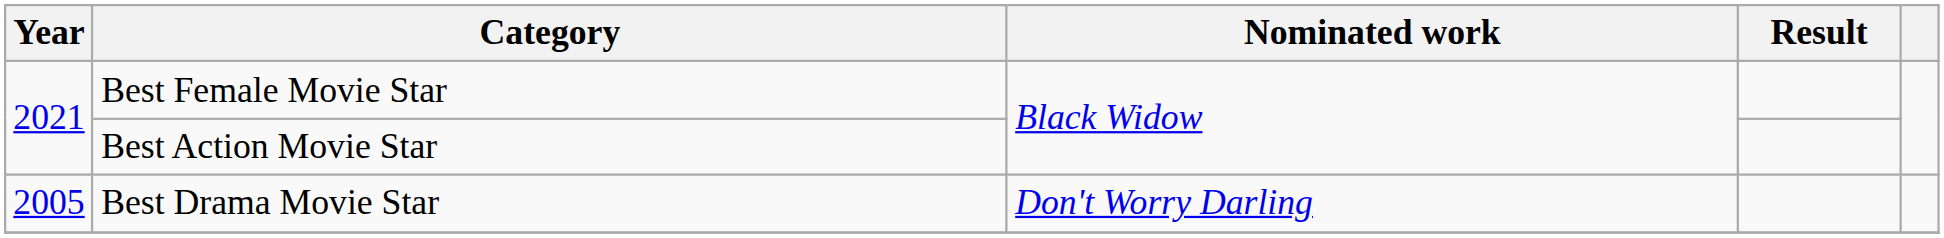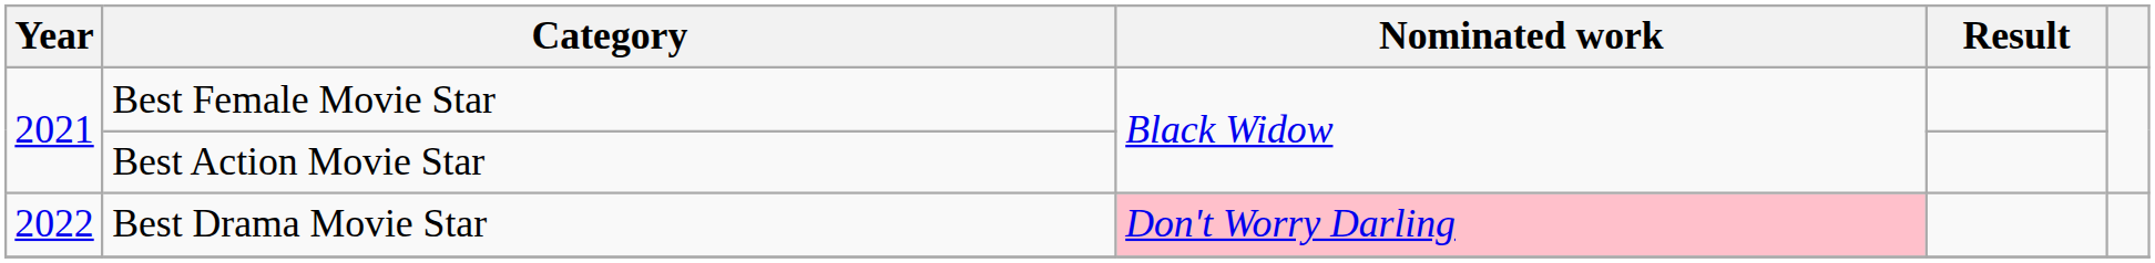 <table class="wikitable sortable">
 <tr>
 <th scope="col" style="width:1em;">Year</th>
 <th scope="col" style="width:39em;">Category</th>
 <th scope="col" style="width:30em;">Nominated work</th>
 <th scope="col" style="width:5em;">Result</th>
 <th scope="col" style="width:1em;"class="unsortable"></th>
 </tr>
 <tr>
 <td rowspan="2"><a href='#'>2021</a></td>
 <td>Best Female Movie Star</td>
 <td rowspan="2"><em><a href='#'>Black Widow</a></em></td>
 <td></td>
 <td rowspan="2" align="center"></td>
 </tr>
 <tr>
 <td>Best Action Movie Star</td>
 <td></td>
 </tr>
 <tr>
-<td><a href='#'>2005</a></td>
+<td><a href='#'>2022</a></td>
 <td>Best Drama Movie Star</td>
-<td><em><a href='#'>Don't Worry Darling</a></em></td>
+<td style="background: pink;"><em><a href='#'>Don't Worry Darling</a></em></td>
 <td></td>
 <td align="center"></td>
 </tr>
 <tr>
 </tr>
 </table>
